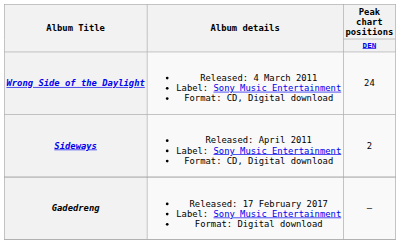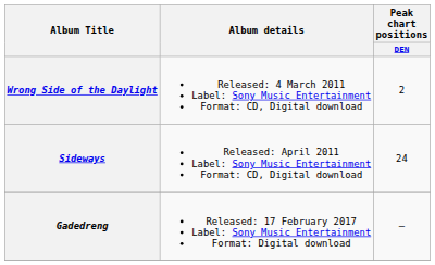 <table class="wikitable plainrowheaders" style="text-align:center;" border="1">
 <tr>
 <th scope="col" rowspan="2">Album Title</th>
 <th scope="col" rowspan="2">Album details</th>
 <th scope="col" colspan="1">Peak chart positions</th>
 </tr>
 <tr>
 <th scope="col" style="width:3em;font-size:85%;"><a href='#'>DEN</a><br></th>
 </tr>
 <tr>
 <th scope="row"><strong><em><a href='#'>Wrong Side of the Daylight</a></em></strong></th>
 <td><br><ul><li>Released: 4 March 2011</li><li>Label: <a href='#'>Sony Music Entertainment</a></li><li>Format: CD, Digital download</li></ul></td>
-<td>24</td>
+<td>2</td>
 </tr>
 <tr>
 <th scope="row"><strong><em><a href='#'>Sideways</a></em></strong></th>
 <td><br><ul><li>Released: April 2011</li><li>Label: <a href='#'>Sony Music Entertainment</a></li><li>Format: CD, Digital download</li></ul></td>
-<td>2</td>
+<td>24</td>
 </tr>
 <tr>
 </tr>
 <tr>
 <th scope="row"><strong><em>Gadedreng</em></strong></th>
 <td><br><ul><li>Released: 17 February 2017</li><li>Label: <a href='#'>Sony Music Entertainment</a></li><li>Format: Digital download</li></ul></td>
 <td>–</td>
 </tr>
 <tr>
 </tr>
 </table>
